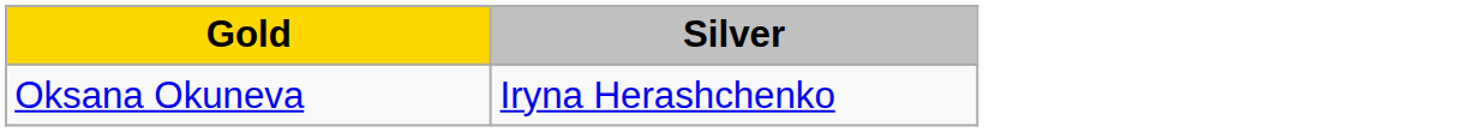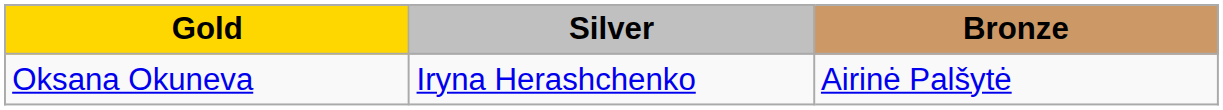 <table class="wikitable" style="text-align:left">
 <tr align="center">
 <td width=200 bgcolor=gold><strong>Gold</strong></td>
 <td width=200 bgcolor=silver><strong>Silver</strong></td>
+<td width=200 bgcolor=CC9966><strong>Bronze</strong></td>
 </tr>
 <tr>
 <td><a href='#'>Oksana Okuneva</a><br></td>
 <td><a href='#'>Iryna Herashchenko</a><br></td>
+<td><a href='#'>Airinė Palšytė</a><br></td>
 </tr>
 </table>
